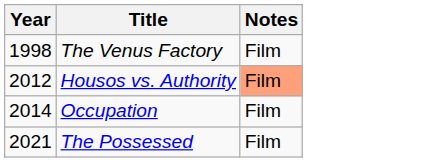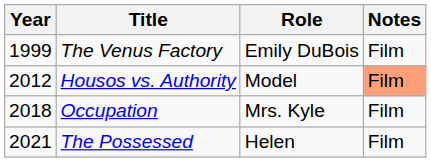 <table class="wikitable plainrowheaders sortable">
 <tr>
 <th scope="col">Year</th>
 <th scope="col">Title</th>
+<th scope="col">Role</th>
 <th class="unsortable">Notes</th>
 </tr>
 <tr>
-<td>1998</td>
+<td>1999</td>
 <td><em>The Venus Factory</em></td>
+<td>Emily DuBois</td>
 <td>Film</td>
 </tr>
 <tr>
 <td>2012</td>
 <td><em><a href='#'>Housos vs. Authority</a></em></td>
+<td>Model</td>
 <td style="background: lightsalmon;">Film</td>
 </tr>
 <tr>
-<td>2014</td>
+<td>2018</td>
 <td><em><a href='#'>Occupation</a></em></td>
+<td>Mrs. Kyle</td>
 <td>Film</td>
 </tr>
 <tr>
 <td>2021</td>
 <td><em><a href='#'>The Possessed</a></em></td>
+<td>Helen</td>
 <td>Film</td>
 </tr>
 </table>
